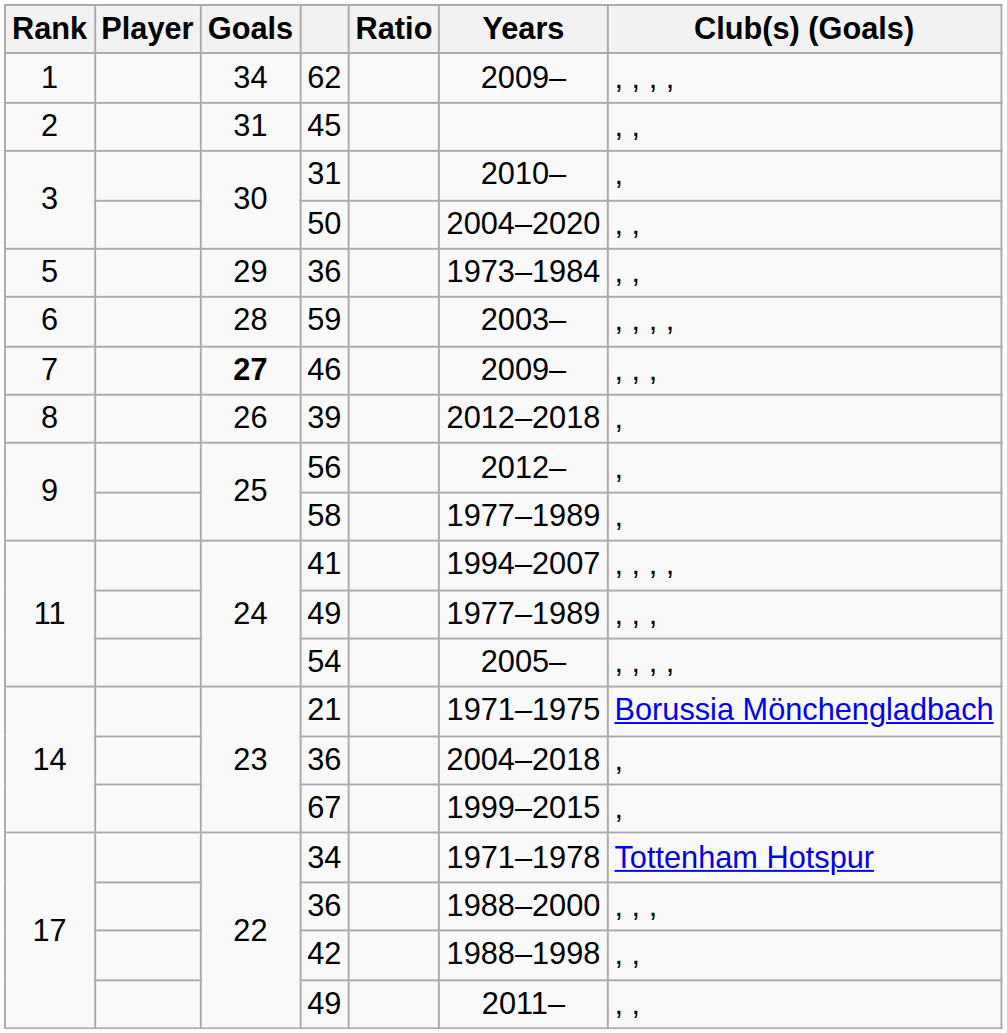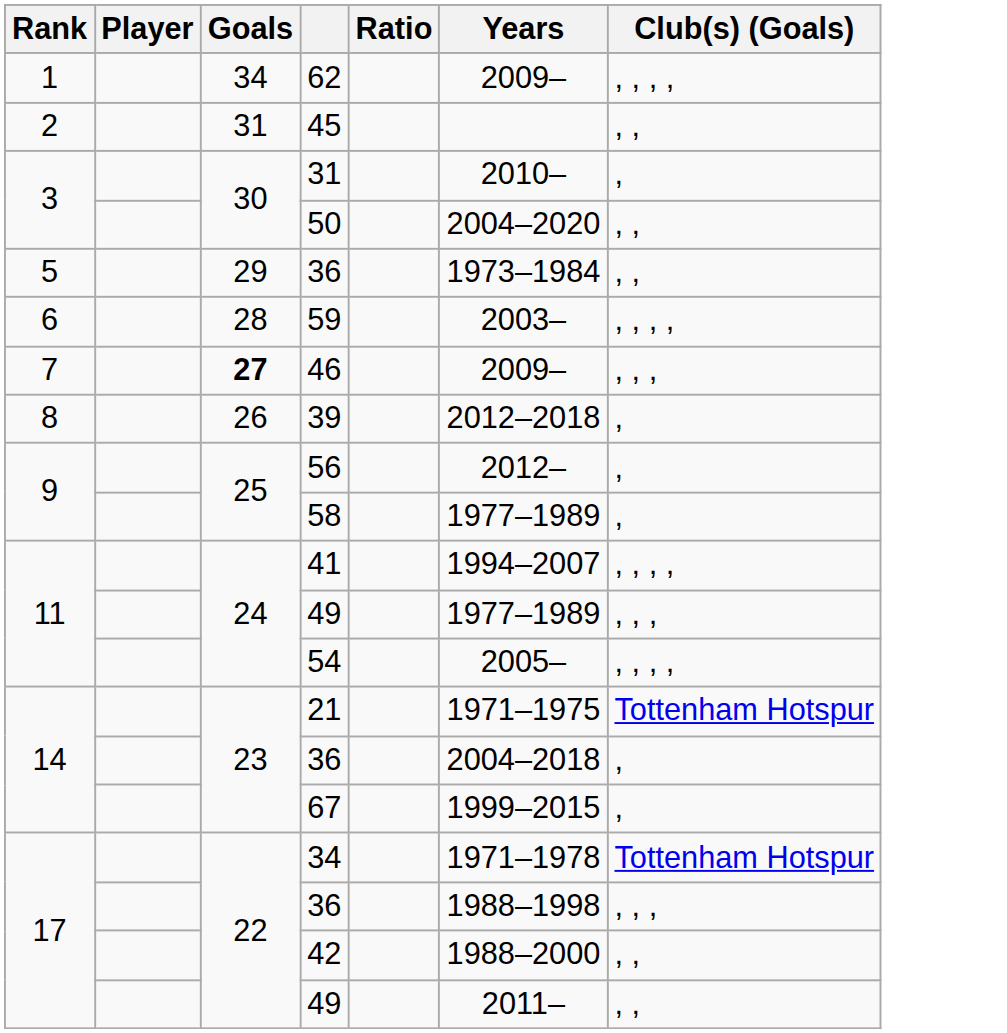 <table class="wikitable sortable plainrowheaders" style="text-align:center;">
 <tr>
 <th scope="col">Rank</th>
 <th scope="col">Player</th>
 <th scope="col">Goals</th>
 <th scope="col"></th>
 <th scope="col">Ratio</th>
 <th scope="col">Years</th>
 <th scope="col">Club(s) (Goals)</th>
 </tr>
 <tr>
 <td>1</td>
 <td align=left data-sort-value="Aubameyang, Pierre Emerick"></td>
 <td>34</td>
 <td>62</td>
 <td></td>
 <td>2009–</td>
 <td style="text-align:left;">, , , , </td>
 </tr>
 <tr>
 <td>2</td>
 <td align=left data-sort-value="Larsson, Henrik"></td>
 <td>31</td>
 <td>45</td>
 <td></td>
 <td></td>
 <td style="text-align:left;">, , </td>
 </tr>
 <tr>
 <td rowspan="2">3</td>
 <td align=left data-sort-value="Falcao, Radamel"></td>
 <td rowspan="2">30</td>
 <td>31</td>
 <td></td>
 <td>2010–</td>
 <td style="text-align:left;">, </td>
 </tr>
 <tr>
 <td align=left data-sort-value="Huntelaar, KlaasJan"></td>
 <td>50</td>
 <td></td>
 <td>2004–2020</td>
 <td style="text-align:left;">, , </td>
 </tr>
 <tr>
 <td>5</td>
 <td align=left data-sort-value="Muller, Dieter"></td>
 <td>29</td>
 <td>36</td>
 <td></td>
 <td>1973–1984</td>
 <td style="text-align:left;">, , </td>
 </tr>
 <tr>
 <td>6</td>
 <td align=left data-sort-value="Dzeko, Edin"></td>
 <td>28</td>
 <td>59</td>
 <td></td>
 <td>2003–</td>
 <td style="text-align:left;">, , , , </td>
 </tr>
 <tr>
 <td>7</td>
 <td align=left data-sort-value="Lukaku, Romelu"></td>
 <td><strong>27</strong></td>
 <td>46</td>
 <td></td>
 <td>2009–</td>
 <td style="text-align:left;">, , , </td>
 </tr>
 <tr>
 <td>8</td>
 <td align=left data-sort-value="Aduriz, Aritz"></td>
 <td>26</td>
 <td>39</td>
 <td></td>
 <td>2012–2018</td>
 <td style="text-align:left;">, </td>
 </tr>
 <tr>
 <td rowspan="2">9</td>
 <td align=left data-sort-value="Lacazette, Alexandre"></td>
 <td rowspan="2">25</td>
 <td>56</td>
 <td></td>
 <td>2012–</td>
 <td style="text-align:left;">, </td>
 </tr>
 <tr>
 <td align=left data-sort-value="Altobelli, Alessandro"></td>
 <td>58</td>
 <td></td>
 <td>1977–1989</td>
 <td style="text-align:left;">, </td>
 </tr>
 <tr>
 <td rowspan="3">11</td>
 <td align=left data-sort-value="Arveladze, Shota"></td>
 <td rowspan="3">24</td>
 <td>41</td>
 <td></td>
 <td>1994–2007</td>
 <td style="text-align:left;">, , , , </td>
 </tr>
 <tr>
 <td align=left data-sort-value="Dabbur, Munas"></td>
 <td>49</td>
 <td></td>
 <td>1977–1989</td>
 <td style="text-align:left;">, , , </td>
 </tr>
 <tr>
 <td align=left data-sort-value="Gameiro, Kevin"></td>
 <td>54</td>
 <td></td>
 <td>2005–</td>
 <td style="text-align:left;">, , , , </td>
 </tr>
 <tr>
 <td rowspan="3">14</td>
 <td align=left data-sort-value="Heynckes, Jupp"></td>
 <td rowspan="3">23</td>
 <td>21</td>
 <td></td>
 <td>1971–1975</td>
-<td style="text-align:left;"><a href='#'>Borussia Mönchengladbach</a></td>
+<td style="text-align:left;"><a href='#'>Tottenham Hotspur</a></td>
 </tr>
 <tr>
 <td align=left data-sort-value="Love, Vagner"></td>
 <td>36</td>
 <td></td>
 <td>2004–2018</td>
 <td style="text-align:left;">, </td>
 </tr>
 <tr>
 <td align=left data-sort-value="Salpingidis, Dimitris"></td>
 <td>67</td>
 <td></td>
 <td>1999–2015</td>
 <td style="text-align:left;">, </td>
 </tr>
 <tr>
 <td rowspan="4">17</td>
 <td align=left data-sort-value="Chivers, Martin"></td>
 <td rowspan="4">22</td>
 <td>34</td>
 <td></td>
 <td>1971–1978</td>
 <td style="text-align:left;"><a href='#'>Tottenham Hotspur</a></td>
 </tr>
 <tr>
 <td align=left data-sort-value="Klinsmann, Jurgen"></td>
 <td>36</td>
 <td></td>
-<td>1988–2000</td>
+<td>1988–1998</td>
 <td style="text-align:left;">, , , </td>
 </tr>
 <tr>
 <td align=left data-sort-value="Bergkamp, Dennis"></td>
 <td>42</td>
 <td></td>
-<td>1988–1998</td>
+<td>1988–2000</td>
 <td style="text-align:left;">, , </td>
 </tr>
 <tr>
 <td align=left data-sort-value="Rummenigge, Karl Heinz"></td>
 <td>49</td>
 <td></td>
 <td>2011–</td>
 <td style="text-align:left;">, , </td>
 </tr>
 </table>
